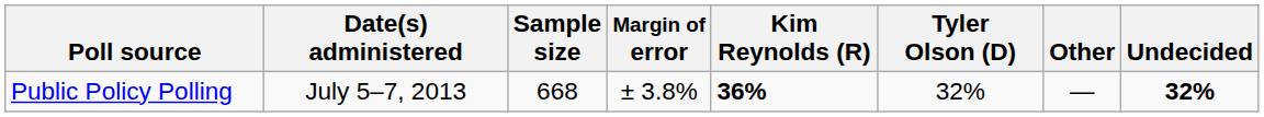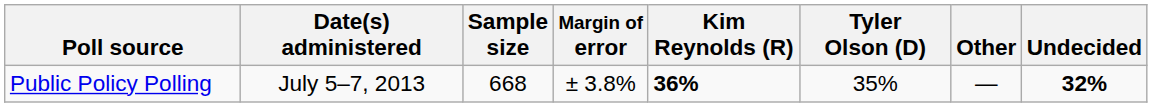 <table class="wikitable">
 <tr valign= bottom>
 <th style="width:160px;">Poll source</th>
 <th style="width:150px;">Date(s)<br>administered</th>
 <th class=small>Sample<br>size</th>
 <th class=small><small>Margin of</small><br>error</th>
 <th style="width:100px;">Kim<br>Reynolds (R)</th>
 <th style="width:100px;">Tyler<br>Olson (D)</th>
 <th style="width:40px;">Other</th>
 <th style="width:40px;">Undecided</th>
 </tr>
 <tr>
 <td><a href='#'>Public Policy Polling</a></td>
 <td align=center>July 5–7, 2013</td>
 <td align=center>668</td>
 <td align=center>± 3.8%</td>
 <td><strong>36%</strong></td>
-<td align=center>32%</td>
+<td align=center>35%</td>
 <td align=center>—</td>
 <td align=center><strong>32%</strong></td>
 </tr>
 </table>
